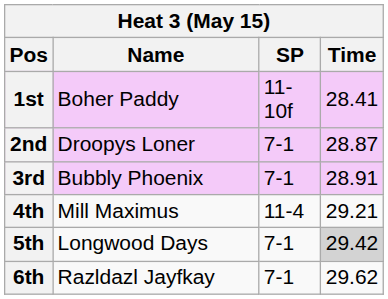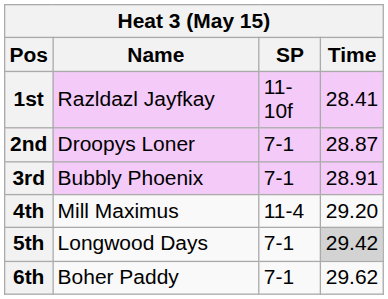 <table class="wikitable">
 <tr>
 <th colspan="6">Heat 3 (May 15)</th>
 </tr>
 <tr>
 <th width=20>Pos</th>
 <th width=150>Name</th>
 <th width=40>SP</th>
 <th width=40>Time</th>
 </tr>
 <tr style="background: #f4caf9;">
 <th>1st</th>
-<td>Boher Paddy</td>
+<td>Razldazl Jayfkay</td>
 <td>11-10f</td>
 <td>28.41</td>
 </tr>
 <tr style="background: #f4caf9;">
 <th>2nd</th>
 <td>Droopys Loner</td>
 <td>7-1</td>
 <td>28.87</td>
 </tr>
 <tr style="background: #f4caf9;">
 <th>3rd</th>
 <td>Bubbly Phoenix</td>
 <td>7-1</td>
 <td>28.91</td>
 </tr>
 <tr>
 <th>4th</th>
 <td>Mill Maximus</td>
 <td>11-4</td>
-<td>29.21</td>
+<td>29.20</td>
 </tr>
 <tr>
 <th>5th</th>
 <td>Longwood Days</td>
 <td>7-1</td>
 <td style="background: lightgrey;">29.42</td>
 </tr>
 <tr>
 <th>6th</th>
-<td>Razldazl Jayfkay</td>
+<td>Boher Paddy</td>
 <td>7-1</td>
 <td>29.62</td>
 </tr>
 </table>
